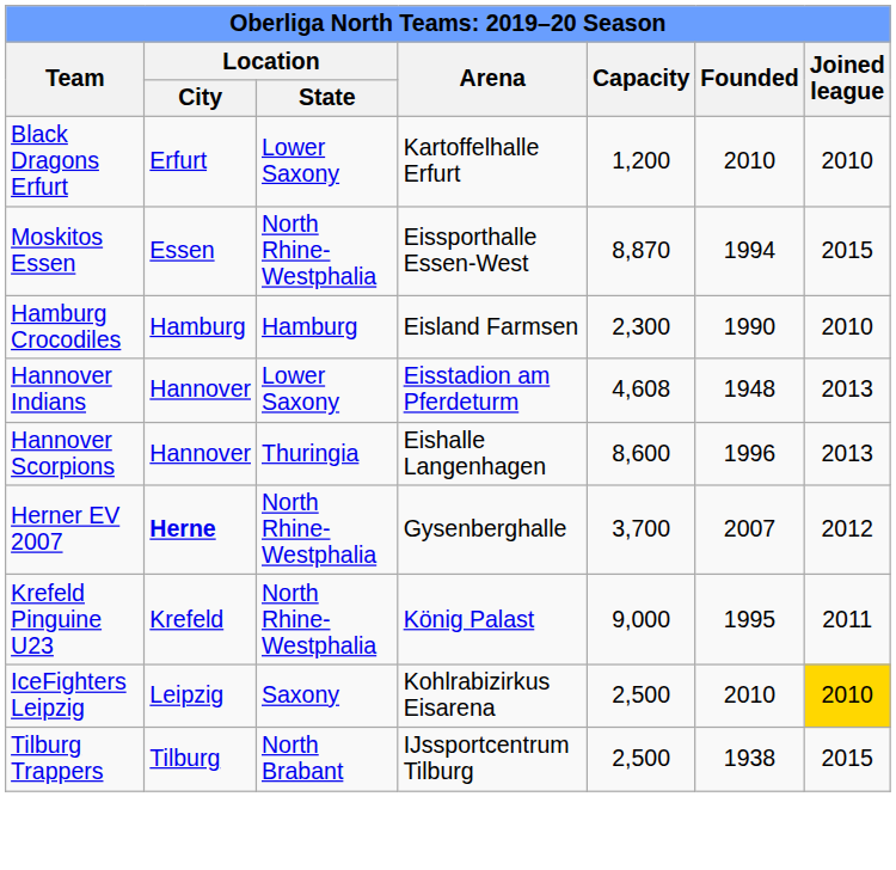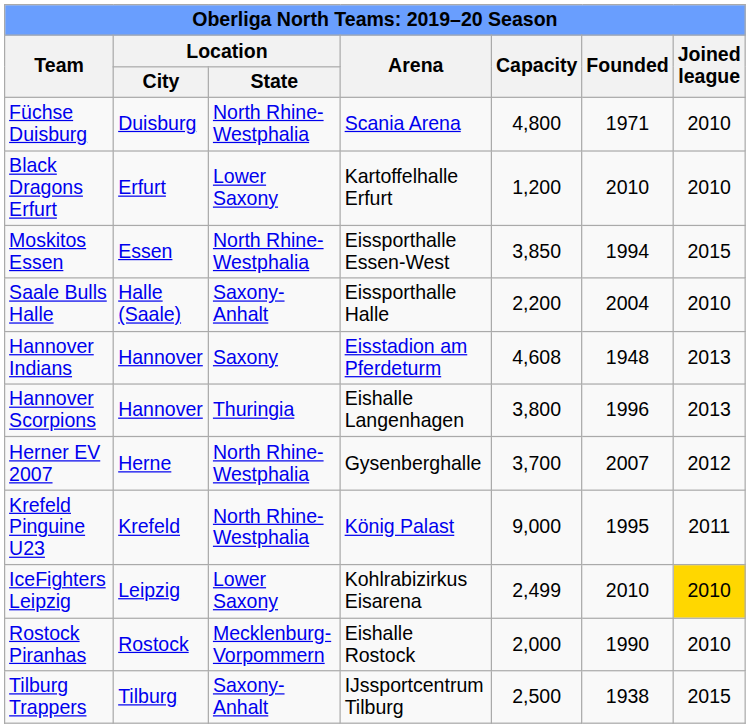 <table class="wikitable sortable">
 <tr>
 <th style="background:#699efe;" colspan="7"><span>Oberliga North Teams: 2019–20 Season</span></th>
 </tr>
 <tr>
 <th rowspan=2>Team</th>
 <th colspan=2>Location</th>
 <th rowspan=2>Arena</th>
 <th rowspan=2>Capacity</th>
 <th rowspan=2>Founded</th>
 <th rowspan=2>Joined <br> league</th>
 </tr>
 <tr>
 <th>City</th>
 <th>State</th>
 </tr>
 <tr>
+<td><a href='#'>Füchse Duisburg</a></td>
+<td><a href='#'>Duisburg</a></td>
+<td> <a href='#'>North Rhine-Westphalia</a></td>
+<td><a href='#'>Scania Arena</a></td>
+<td align=center>4,800</td>
+<td align=center>1971</td>
+<td align=center>2010</td>
+</tr>
+<tr>
 <td><a href='#'>Black Dragons Erfurt</a></td>
 <td><a href='#'>Erfurt</a></td>
 <td> <a href='#'>Lower Saxony</a></td>
 <td>Kartoffelhalle Erfurt</td>
 <td align=center>1,200</td>
 <td align=center>2010</td>
 <td align=center>2010</td>
 </tr>
 <tr>
 <td><a href='#'>Moskitos Essen</a></td>
 <td><a href='#'>Essen</a></td>
 <td> <a href='#'>North Rhine-Westphalia</a></td>
 <td>Eissporthalle Essen-West</td>
-<td align=center>8,870</td>
+<td align=center>3,850</td>
 <td align=center>1994</td>
 <td align=center>2015</td>
 </tr>
 <tr>
-<td><a href='#'>Hamburg Crocodiles</a></td>
-<td><a href='#'>Hamburg</a></td>
-<td> <a href='#'>Hamburg</a></td>
-<td>Eisland Farmsen</td>
-<td align=center>2,300</td>
-<td align=center>1990</td>
+<td><a href='#'>Saale Bulls Halle</a></td>
+<td><a href='#'>Halle (Saale)</a></td>
+<td> <a href='#'>Saxony-Anhalt</a></td>
+<td>Eissporthalle Halle</td>
+<td align=center>2,200</td>
+<td align=center>2004</td>
 <td align=center>2010</td>
 </tr>
 <tr>
 <td><a href='#'>Hannover Indians</a></td>
 <td><a href='#'>Hannover</a></td>
-<td> <a href='#'>Lower Saxony</a></td>
+<td> <a href='#'>Saxony</a></td>
 <td><a href='#'>Eisstadion am Pferdeturm</a></td>
 <td align=center>4,608</td>
 <td align=center>1948</td>
 <td align=center>2013</td>
 </tr>
 <tr>
 <td><a href='#'>Hannover Scorpions</a></td>
 <td><a href='#'>Hannover</a></td>
 <td> <a href='#'>Thuringia</a></td>
 <td>Eishalle Langenhagen</td>
-<td align=center>8,600</td>
+<td align=center>3,800</td>
 <td align=center>1996</td>
 <td align=center>2013</td>
 </tr>
 <tr>
 <td><a href='#'>Herner EV 2007</a></td>
-<td><strong><a href='#'>Herne</a></strong></td>
+<td><a href='#'>Herne</a></td>
 <td> <a href='#'>North Rhine-Westphalia</a></td>
 <td>Gysenberghalle</td>
 <td align=center>3,700</td>
 <td align=center>2007</td>
 <td align=center>2012</td>
 </tr>
 <tr>
 <td><a href='#'>Krefeld Pinguine U23</a></td>
 <td><a href='#'>Krefeld</a></td>
 <td> <a href='#'>North Rhine-Westphalia</a></td>
 <td><a href='#'>König Palast</a></td>
 <td align=center>9,000</td>
 <td align=center>1995</td>
 <td align=center>2011</td>
 </tr>
 <tr>
 <td><a href='#'>IceFighters Leipzig</a></td>
 <td><a href='#'>Leipzig</a></td>
-<td> <a href='#'>Saxony</a></td>
+<td> <a href='#'>Lower Saxony</a></td>
 <td>Kohlrabizirkus Eisarena</td>
-<td align=center>2,500</td>
+<td align=center>2,499</td>
 <td align=center>2010</td>
 <td align=center style="background: gold;">2010</td>
 </tr>
 <tr>
+<td><a href='#'>Rostock Piranhas</a></td>
+<td><a href='#'>Rostock</a></td>
+<td> <a href='#'>Mecklenburg-Vorpommern</a></td>
+<td>Eishalle Rostock</td>
+<td align=center>2,000</td>
+<td align=center>1990</td>
+<td align=center>2010</td>
+</tr>
+<tr>
 <td><a href='#'>Tilburg Trappers</a></td>
 <td><a href='#'>Tilburg</a></td>
-<td> <a href='#'>North Brabant</a></td>
+<td> <a href='#'>Saxony-Anhalt</a></td>
 <td>IJssportcentrum Tilburg</td>
 <td align=center>2,500</td>
 <td align=center>1938</td>
 <td align=center>2015</td>
 </tr>
 </table>
